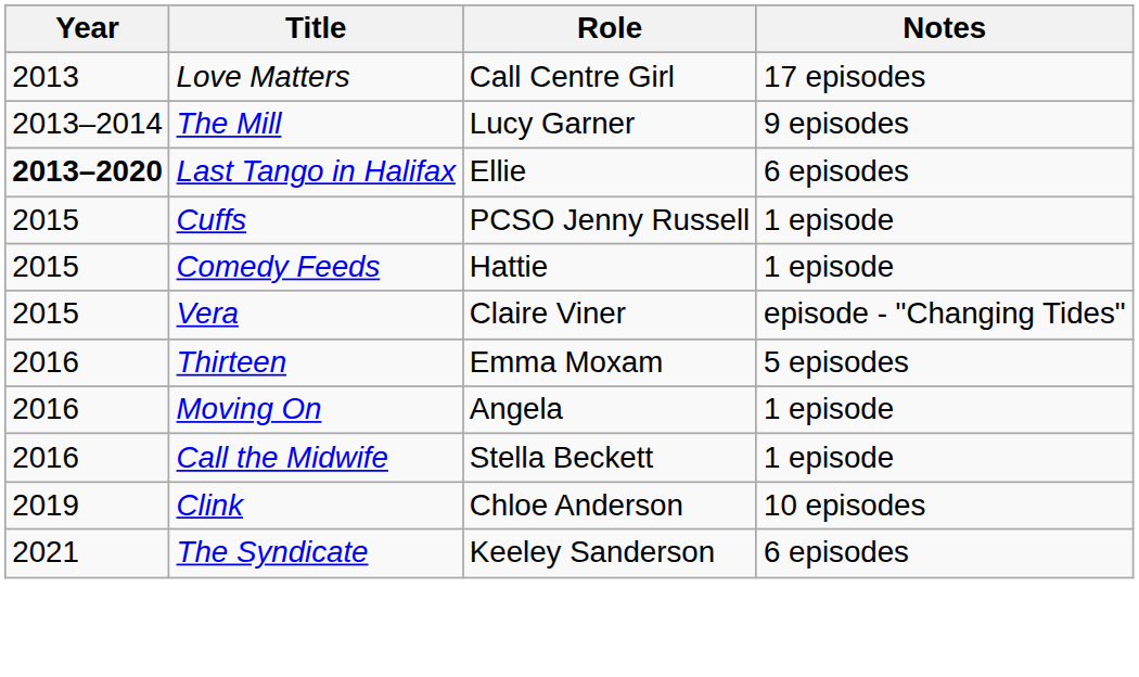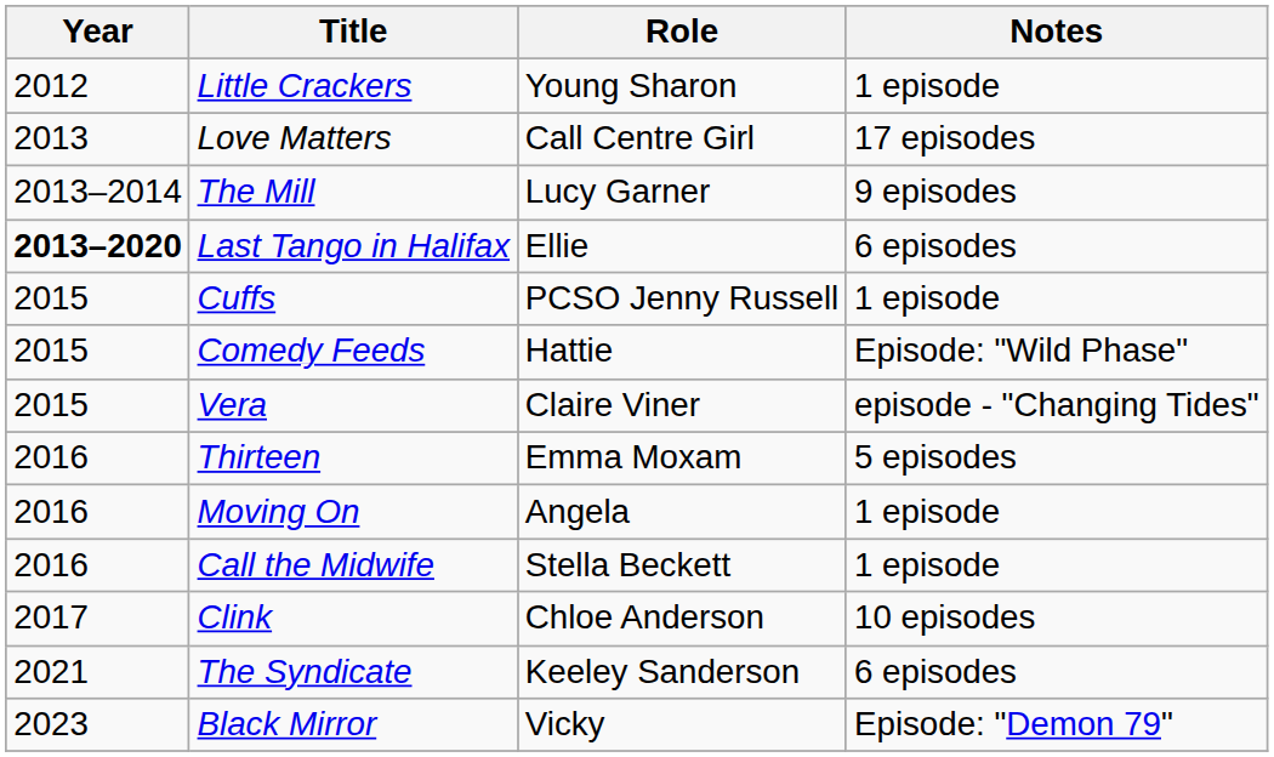 <table class="wikitable sortable">
 <tr>
 <th>Year</th>
 <th>Title</th>
 <th>Role</th>
 <th class="unsortable">Notes</th>
+</tr>
+<tr>
+<td>2012</td>
+<td><em><a href='#'>Little Crackers</a></em></td>
+<td>Young Sharon</td>
+<td>1 episode</td>
 </tr>
 <tr>
 <td>2013</td>
 <td><em>Love Matters</em></td>
 <td>Call Centre Girl</td>
 <td>17 episodes</td>
 </tr>
 <tr>
 <td>2013–2014</td>
 <td><em><a href='#'>The Mill</a></em></td>
 <td>Lucy Garner</td>
 <td>9 episodes</td>
 </tr>
 <tr>
 <td><strong>2013–2020</strong></td>
 <td><em><a href='#'>Last Tango in Halifax</a></em></td>
 <td>Ellie</td>
 <td>6 episodes</td>
 </tr>
 <tr>
 <td>2015</td>
 <td><em><a href='#'>Cuffs</a></em></td>
 <td>PCSO Jenny Russell</td>
 <td>1 episode</td>
 </tr>
 <tr>
 <td>2015</td>
 <td><em><a href='#'>Comedy Feeds</a></em></td>
 <td>Hattie</td>
-<td>1 episode</td>
+<td>Episode: "Wild Phase"</td>
 </tr>
 <tr>
 <td>2015</td>
 <td><em><a href='#'>Vera</a></em></td>
 <td>Claire Viner</td>
 <td>episode - "Changing Tides"</td>
 </tr>
 <tr>
 <td>2016</td>
 <td><em><a href='#'>Thirteen</a></em></td>
 <td>Emma Moxam</td>
 <td>5 episodes</td>
 </tr>
 <tr>
 <td>2016</td>
 <td><em><a href='#'>Moving On</a></em></td>
 <td>Angela</td>
 <td>1 episode</td>
 </tr>
 <tr>
 <td>2016</td>
 <td><em><a href='#'>Call the Midwife</a></em></td>
 <td>Stella Beckett</td>
 <td>1 episode</td>
 </tr>
 <tr>
-<td>2019</td>
+<td>2017</td>
 <td><em><a href='#'>Clink</a></em></td>
 <td>Chloe Anderson</td>
 <td>10 episodes</td>
 </tr>
 <tr>
 <td>2021</td>
 <td><em><a href='#'>The Syndicate</a></em></td>
 <td>Keeley Sanderson</td>
 <td>6 episodes</td>
 </tr>
+<tr>
+<td>2023</td>
+<td><em><a href='#'>Black Mirror</a></em></td>
+<td>Vicky</td>
+<td>Episode: "<a href='#'>Demon 79</a>"</td>
+</tr>
 </table>
